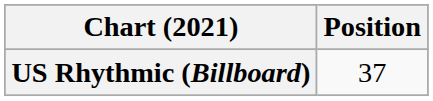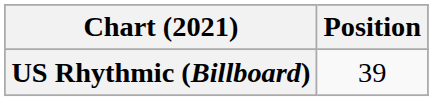 <table class="wikitable plainrowheaders" style="text-align:center">
 <tr>
 <th scope="col">Chart (2021)</th>
 <th scope="col">Position</th>
 </tr>
 <tr>
 <th scope="row">US Rhythmic (<em>Billboard</em>)</th>
-<td>37</td>
+<td>39</td>
 </tr>
 </table>
